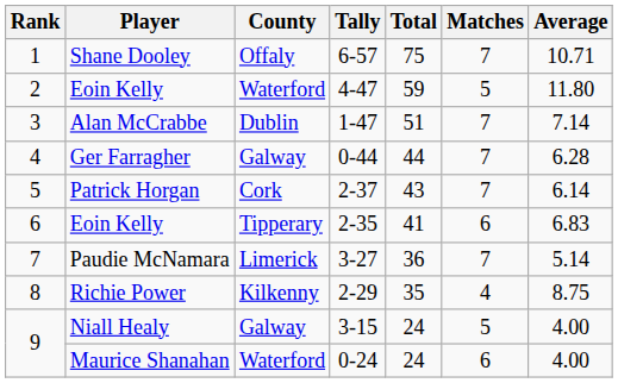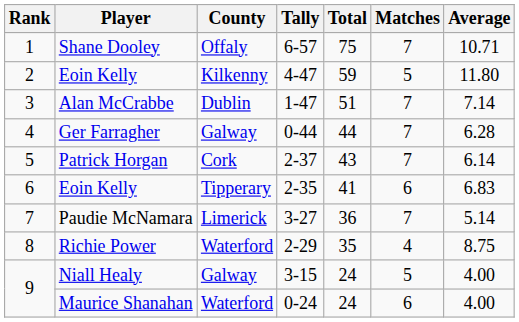 <table class="wikitable">
 <tr>
 <th>Rank</th>
 <th>Player</th>
 <th>County</th>
 <th>Tally</th>
 <th>Total</th>
 <th>Matches</th>
 <th>Average</th>
 </tr>
 <tr>
 <td rowspan=1 align=center>1</td>
 <td><a href='#'>Shane Dooley</a></td>
 <td><a href='#'>Offaly</a></td>
 <td align=center>6-57</td>
 <td align=center>75</td>
 <td align=center>7</td>
 <td align=center>10.71</td>
 </tr>
 <tr>
 <td rowspan=1 align=center>2</td>
 <td><a href='#'>Eoin Kelly</a></td>
-<td><a href='#'>Waterford</a></td>
+<td><a href='#'>Kilkenny</a></td>
 <td align=center>4-47</td>
 <td align=center>59</td>
 <td align=center>5</td>
 <td align=center>11.80</td>
 </tr>
 <tr>
 <td rowspan=1 align=center>3</td>
 <td><a href='#'>Alan McCrabbe</a></td>
 <td><a href='#'>Dublin</a></td>
 <td align=center>1-47</td>
 <td align=center>51</td>
 <td align=center>7</td>
 <td align=center>7.14</td>
 </tr>
 <tr>
 <td rowspan=1 align=center>4</td>
 <td><a href='#'>Ger Farragher</a></td>
 <td><a href='#'>Galway</a></td>
 <td align=center>0-44</td>
 <td align=center>44</td>
 <td align=center>7</td>
 <td align=center>6.28</td>
 </tr>
 <tr>
 <td rowspan=1 align=center>5</td>
 <td><a href='#'>Patrick Horgan</a></td>
 <td><a href='#'>Cork</a></td>
 <td align=center>2-37</td>
 <td align=center>43</td>
 <td align=center>7</td>
 <td align=center>6.14</td>
 </tr>
 <tr>
 <td rowspan=1 align=center>6</td>
 <td><a href='#'>Eoin Kelly</a></td>
 <td><a href='#'>Tipperary</a></td>
 <td align=center>2-35</td>
 <td align=center>41</td>
 <td align=center>6</td>
 <td align=center>6.83</td>
 </tr>
 <tr>
 <td rowspan=1 align=center>7</td>
 <td>Paudie McNamara</td>
 <td><a href='#'>Limerick</a></td>
 <td align=center>3-27</td>
 <td align=center>36</td>
 <td align=center>7</td>
 <td align=center>5.14</td>
 </tr>
 <tr>
 <td rowspan=1 align=center>8</td>
 <td><a href='#'>Richie Power</a></td>
-<td><a href='#'>Kilkenny</a></td>
+<td><a href='#'>Waterford</a></td>
 <td align=center>2-29</td>
 <td align=center>35</td>
 <td align=center>4</td>
 <td align=center>8.75</td>
 </tr>
 <tr>
 <td rowspan=2 align=center>9</td>
 <td><a href='#'>Niall Healy</a></td>
 <td><a href='#'>Galway</a></td>
 <td align=center>3-15</td>
 <td align=center>24</td>
 <td align=center>5</td>
 <td align=center>4.00</td>
 </tr>
 <tr>
 <td><a href='#'>Maurice Shanahan</a></td>
 <td><a href='#'>Waterford</a></td>
 <td align=center>0-24</td>
 <td align=center>24</td>
 <td align=center>6</td>
 <td align=center>4.00</td>
 </tr>
 </table>
